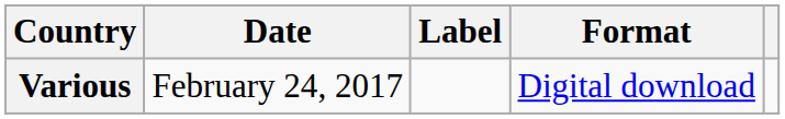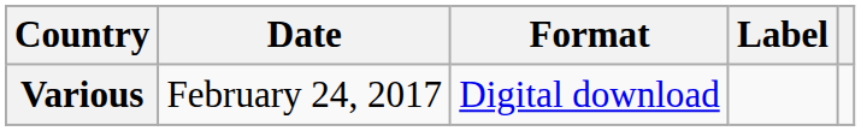 <table class="wikitable plainrowheaders" border="1">
 <tr>
 <th scope="col">Country</th>
 <th scope="col">Date</th>
+<th scope="col">Format</th>
 <th scope="col">Label</th>
-<th scope="col">Format</th>
 <th scope="col"></th>
 </tr>
 <tr>
 <th scope="row">Various</th>
 <td>February 24, 2017</td>
+<td><a href='#'>Digital download</a></td>
 <td></td>
-<td><a href='#'>Digital download</a></td>
 <td align="center"></td>
 </tr>
 </table>
